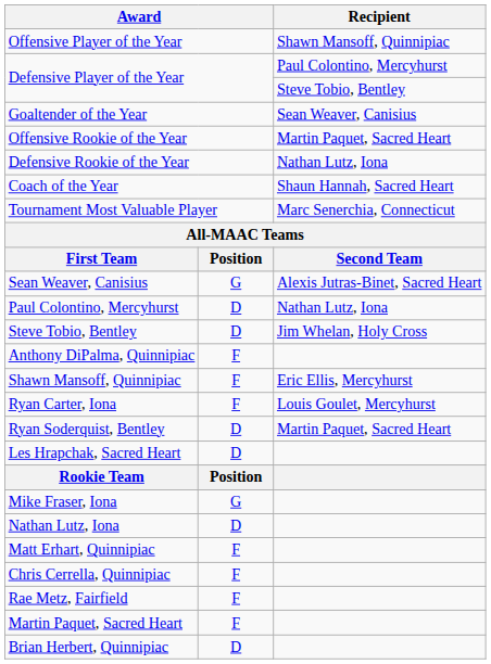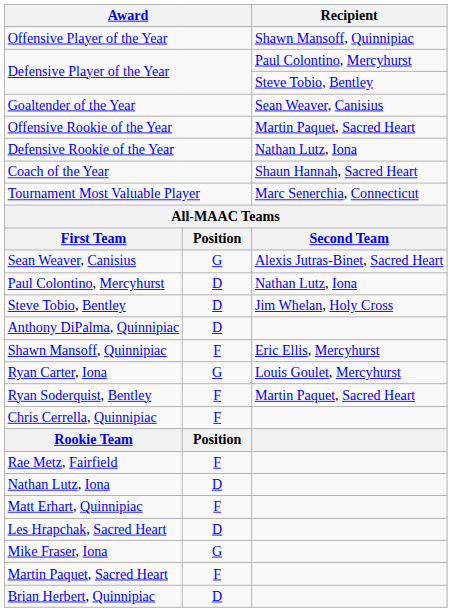 <table class="wikitable">
 <tr>
 <th colspan=2><a href='#'>Award</a></th>
 <th>Recipient</th>
 </tr>
 <tr>
 <td colspan=2><a href='#'>Offensive Player of the Year</a></td>
 <td><a href='#'>Shawn Mansoff</a>, <a href='#'>Quinnipiac</a></td>
 </tr>
 <tr>
 <td colspan=2, rowspan=2><a href='#'>Defensive Player of the Year</a></td>
 <td><a href='#'>Paul Colontino</a>, <a href='#'>Mercyhurst</a></td>
 </tr>
 <tr>
 <td><a href='#'>Steve Tobio</a>, <a href='#'>Bentley</a></td>
 </tr>
 <tr>
 <td colspan=2><a href='#'>Goaltender of the Year</a></td>
 <td><a href='#'>Sean Weaver</a>, <a href='#'>Canisius</a></td>
 </tr>
 <tr>
 <td colspan=2><a href='#'>Offensive Rookie of the Year</a></td>
 <td><a href='#'>Martin Paquet</a>, <a href='#'>Sacred Heart</a></td>
 </tr>
 <tr>
 <td colspan=2><a href='#'>Defensive Rookie of the Year</a></td>
 <td><a href='#'>Nathan Lutz</a>, <a href='#'>Iona</a></td>
 </tr>
 <tr>
 <td colspan=2><a href='#'>Coach of the Year</a></td>
 <td><a href='#'>Shaun Hannah</a>, <a href='#'>Sacred Heart</a></td>
 </tr>
 <tr>
 <td colspan=2><a href='#'>Tournament Most Valuable Player</a></td>
 <td><a href='#'>Marc Senerchia</a>, <a href='#'>Connecticut</a></td>
 </tr>
 <tr>
 <th colspan=3>All-MAAC Teams</th>
 </tr>
 <tr>
 <th><a href='#'>First Team</a></th>
 <th>  Position  </th>
 <th><a href='#'>Second Team</a></th>
 </tr>
 <tr>
 <td><a href='#'>Sean Weaver</a>, <a href='#'>Canisius</a></td>
 <td align=center><a href='#'>G</a></td>
 <td><a href='#'>Alexis Jutras-Binet</a>, <a href='#'>Sacred Heart</a></td>
 </tr>
 <tr>
 <td><a href='#'>Paul Colontino</a>, <a href='#'>Mercyhurst</a></td>
 <td align=center><a href='#'>D</a></td>
 <td><a href='#'>Nathan Lutz</a>, <a href='#'>Iona</a></td>
 </tr>
 <tr>
 <td><a href='#'>Steve Tobio</a>, <a href='#'>Bentley</a></td>
 <td align=center><a href='#'>D</a></td>
 <td><a href='#'>Jim Whelan</a>, <a href='#'>Holy Cross</a></td>
 </tr>
 <tr>
 <td><a href='#'>Anthony DiPalma</a>, <a href='#'>Quinnipiac</a></td>
-<td align=center><a href='#'>F</a></td>
+<td align=center><a href='#'>D</a></td>
 <td></td>
 </tr>
 <tr>
 <td><a href='#'>Shawn Mansoff</a>, <a href='#'>Quinnipiac</a></td>
 <td align=center><a href='#'>F</a></td>
 <td><a href='#'>Eric Ellis</a>, <a href='#'>Mercyhurst</a></td>
 </tr>
 <tr>
 <td><a href='#'>Ryan Carter</a>, <a href='#'>Iona</a></td>
-<td align=center><a href='#'>F</a></td>
+<td align=center><a href='#'>G</a></td>
 <td><a href='#'>Louis Goulet</a>, <a href='#'>Mercyhurst</a></td>
 </tr>
 <tr>
 <td><a href='#'>Ryan Soderquist</a>, <a href='#'>Bentley</a></td>
-<td align=center><a href='#'>D</a></td>
+<td align=center><a href='#'>F</a></td>
 <td><a href='#'>Martin Paquet</a>, <a href='#'>Sacred Heart</a></td>
 </tr>
 <tr>
-<td><a href='#'>Les Hrapchak</a>, <a href='#'>Sacred Heart</a></td>
-<td align=center><a href='#'>D</a></td>
+<td><a href='#'>Chris Cerrella</a>, <a href='#'>Quinnipiac</a></td>
+<td align=center><a href='#'>F</a></td>
 <td></td>
 </tr>
 <tr>
 <th><a href='#'>Rookie Team</a></th>
 <th>  Position  </th>
 <th></th>
 </tr>
 <tr>
-<td><a href='#'>Mike Fraser</a>, <a href='#'>Iona</a></td>
-<td align=center><a href='#'>G</a></td>
+<td><a href='#'>Rae Metz</a>, <a href='#'>Fairfield</a></td>
+<td align=center><a href='#'>F</a></td>
 <td></td>
 </tr>
 <tr>
 <td><a href='#'>Nathan Lutz</a>, <a href='#'>Iona</a></td>
 <td align=center><a href='#'>D</a></td>
 <td></td>
 </tr>
 <tr>
 <td><a href='#'>Matt Erhart</a>, <a href='#'>Quinnipiac</a></td>
 <td align=center><a href='#'>F</a></td>
 <td></td>
 </tr>
 <tr>
-<td><a href='#'>Chris Cerrella</a>, <a href='#'>Quinnipiac</a></td>
-<td align=center><a href='#'>F</a></td>
+<td><a href='#'>Les Hrapchak</a>, <a href='#'>Sacred Heart</a></td>
+<td align=center><a href='#'>D</a></td>
 <td></td>
 </tr>
 <tr>
-<td><a href='#'>Rae Metz</a>, <a href='#'>Fairfield</a></td>
-<td align=center><a href='#'>F</a></td>
+<td><a href='#'>Mike Fraser</a>, <a href='#'>Iona</a></td>
+<td align=center><a href='#'>G</a></td>
 <td></td>
 </tr>
 <tr>
 <td><a href='#'>Martin Paquet</a>, <a href='#'>Sacred Heart</a></td>
 <td align=center><a href='#'>F</a></td>
 <td></td>
 </tr>
 <tr>
 <td><a href='#'>Brian Herbert</a>, <a href='#'>Quinnipiac</a></td>
 <td align=center><a href='#'>D</a></td>
 <td></td>
 </tr>
 </table>
